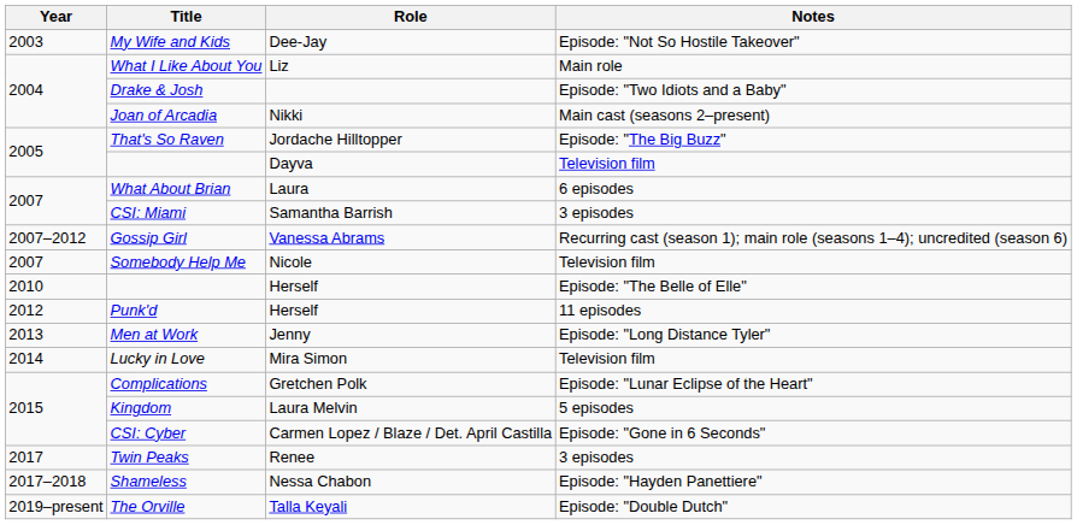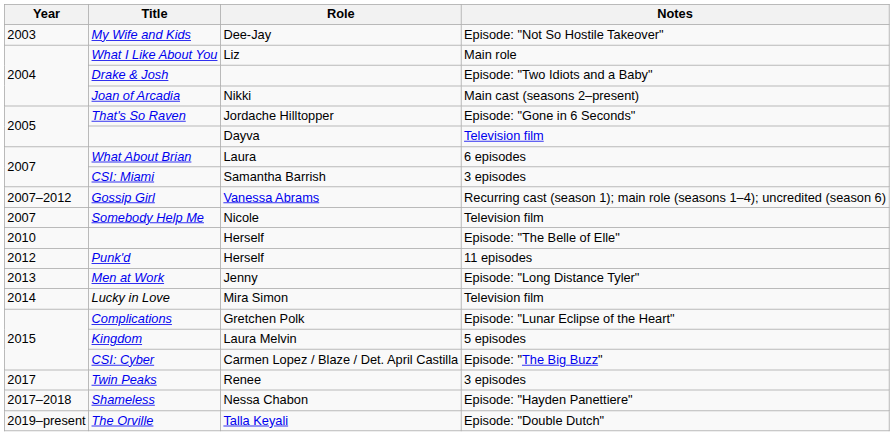 <table class="wikitable sortable">
 <tr>
 <th>Year</th>
 <th>Title</th>
 <th>Role</th>
 <th class="unsortable">Notes</th>
 </tr>
 <tr>
 <td>2003</td>
 <td><em><a href='#'>My Wife and Kids</a></em></td>
 <td>Dee-Jay</td>
 <td>Episode: "Not So Hostile Takeover"</td>
 </tr>
 <tr>
 <td rowspan="3">2004</td>
 <td><em><a href='#'>What I Like About You</a></em></td>
 <td>Liz</td>
 <td>Main role</td>
 </tr>
 <tr>
 <td><em><a href='#'>Drake & Josh</a></em></td>
 <td></td>
 <td>Episode: "Two Idiots and a Baby"</td>
 </tr>
 <tr>
 <td><em><a href='#'>Joan of Arcadia</a></em></td>
 <td>Nikki</td>
 <td>Main cast (seasons 2–present)</td>
 </tr>
 <tr>
 <td rowspan="2">2005</td>
 <td><em><a href='#'>That's So Raven</a></em></td>
 <td>Jordache Hilltopper</td>
-<td>Episode: "<a href='#'>The Big Buzz</a>"</td>
+<td>Episode: "Gone in 6 Seconds"</td>
 </tr>
 <tr>
 <td><em></em></td>
 <td>Dayva</td>
 <td><a href='#'>Television film</a></td>
 </tr>
 <tr>
 <td rowspan="2">2007</td>
 <td><em><a href='#'>What About Brian</a></em></td>
 <td>Laura</td>
 <td>6 episodes</td>
 </tr>
 <tr>
 <td><em><a href='#'>CSI: Miami</a></em></td>
 <td>Samantha Barrish</td>
 <td>3 episodes</td>
 </tr>
 <tr>
 <td>2007–2012</td>
 <td><em><a href='#'>Gossip Girl</a></em></td>
 <td><a href='#'>Vanessa Abrams</a></td>
 <td>Recurring cast (season 1); main role (seasons 1–4); uncredited (season 6)</td>
 </tr>
 <tr>
 <td>2007</td>
 <td><em><a href='#'>Somebody Help Me</a></em></td>
 <td>Nicole</td>
 <td>Television film</td>
 </tr>
 <tr>
 <td>2010</td>
 <td><em></em></td>
 <td>Herself</td>
 <td>Episode: "The Belle of Elle"</td>
 </tr>
 <tr>
 <td>2012</td>
 <td><em><a href='#'>Punk'd</a></em></td>
 <td>Herself</td>
 <td>11 episodes</td>
 </tr>
 <tr>
 <td>2013</td>
 <td><em><a href='#'>Men at Work</a></em></td>
 <td>Jenny</td>
 <td>Episode: "Long Distance Tyler"</td>
 </tr>
 <tr>
 <td>2014</td>
 <td><em>Lucky in Love</em></td>
 <td>Mira Simon</td>
 <td>Television film</td>
 </tr>
 <tr>
 <td rowspan="3">2015</td>
 <td><em><a href='#'>Complications</a></em></td>
 <td>Gretchen Polk</td>
 <td>Episode: "Lunar Eclipse of the Heart"</td>
 </tr>
 <tr>
 <td><em><a href='#'>Kingdom</a></em></td>
 <td>Laura Melvin</td>
 <td>5 episodes</td>
 </tr>
 <tr>
 <td><em><a href='#'>CSI: Cyber</a></em></td>
 <td>Carmen Lopez / Blaze / Det. April Castilla</td>
-<td>Episode: "Gone in 6 Seconds"</td>
+<td>Episode: "<a href='#'>The Big Buzz</a>"</td>
 </tr>
 <tr>
 <td>2017</td>
 <td><em><a href='#'>Twin Peaks</a></em></td>
 <td>Renee</td>
 <td>3 episodes</td>
 </tr>
 <tr>
 <td>2017–2018</td>
 <td><em><a href='#'>Shameless</a></em></td>
 <td>Nessa Chabon</td>
 <td>Episode: "Hayden Panettiere"</td>
 </tr>
 <tr>
 <td>2019–present</td>
 <td><em><a href='#'>The Orville</a></em></td>
 <td><a href='#'>Talla Keyali</a></td>
 <td>Episode: "Double Dutch"</td>
 </tr>
 </table>
